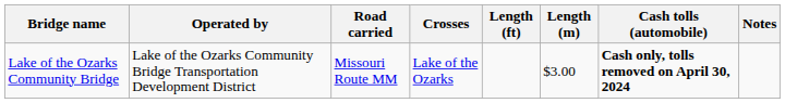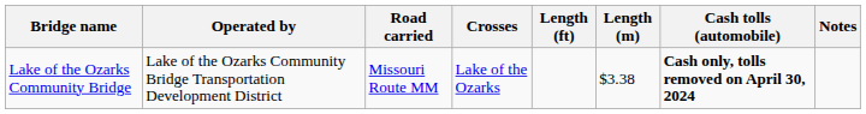 <table class=wikitable>
 <tr>
 <th scope=col>Bridge name</th>
 <th scope=col>Operated by</th>
 <th scope=col>Road carried</th>
 <th scope=col>Crosses</th>
 <th scope=col>Length (ft)</th>
 <th scope=col>Length (m)</th>
 <th scope=col>Cash tolls (automobile)</th>
 <th scope=col>Notes</th>
 </tr>
 <tr>
 <td><a href='#'>Lake of the Ozarks Community Bridge</a></td>
 <td>Lake of the Ozarks Community Bridge Transportation Development District</td>
 <td><a href='#'>Missouri Route MM</a></td>
 <td><a href='#'>Lake of the Ozarks</a></td>
 <td></td>
-<td>$3.00</td>
+<td>$3.38</td>
 <td><strong>Cash only, tolls removed on April 30, 2024</strong></td>
 </tr>
 </table>
